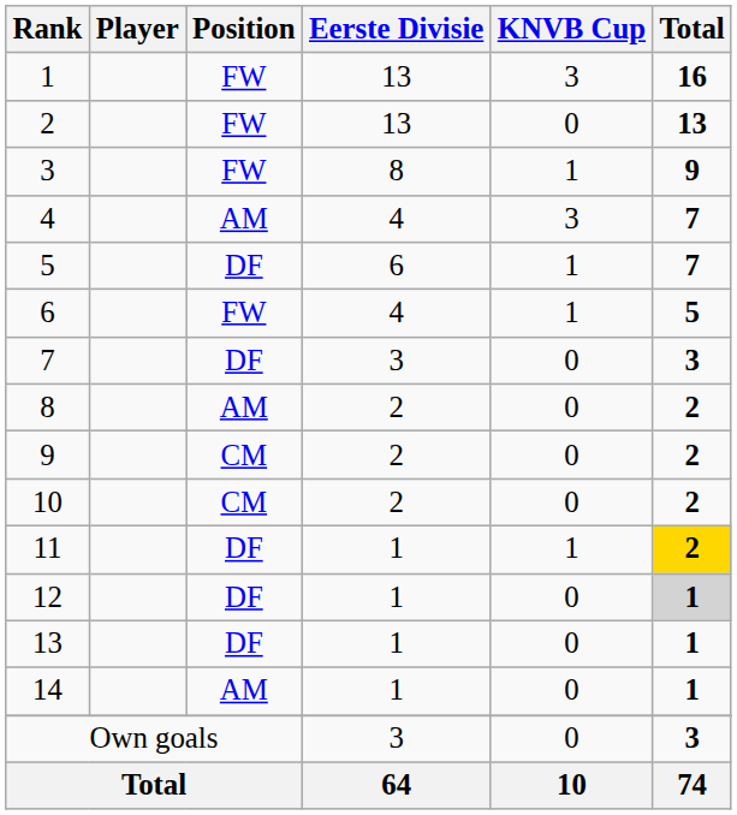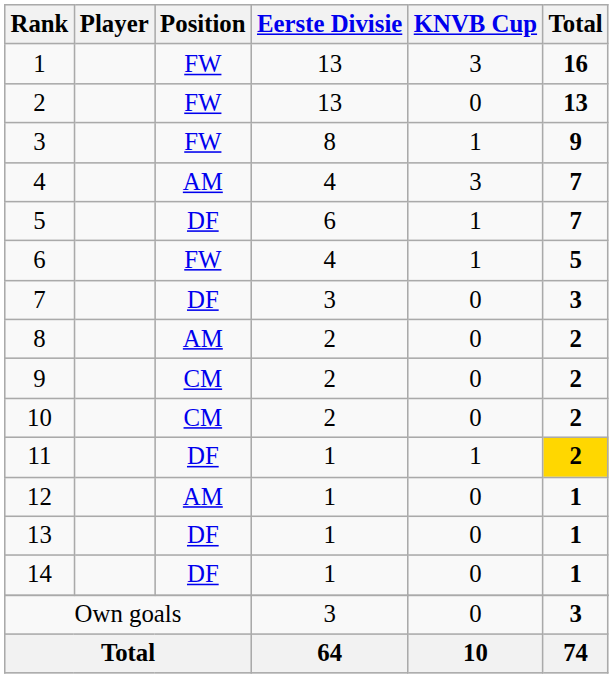 <table class="wikitable sortable">
 <tr>
 <th>Rank</th>
 <th>Player</th>
 <th>Position</th>
 <th><a href='#'>Eerste Divisie</a></th>
 <th><a href='#'>KNVB Cup</a></th>
 <th>Total</th>
 </tr>
 <tr>
 <td align="center">1</td>
 <td> </td>
 <td align="center"><a href='#'>FW</a></td>
 <td align="center">13</td>
 <td align="center">3</td>
 <td align="center"><strong>16</strong></td>
 </tr>
 <tr>
 <td align="center">2</td>
 <td> </td>
 <td align="center"><a href='#'>FW</a></td>
 <td align="center">13</td>
 <td align="center">0</td>
 <td align="center"><strong>13</strong></td>
 </tr>
 <tr>
 <td align="center">3</td>
 <td> </td>
 <td align="center"><a href='#'>FW</a></td>
 <td align="center">8</td>
 <td align="center">1</td>
 <td align="center"><strong>9</strong></td>
 </tr>
 <tr>
 <td align="center">4</td>
 <td> </td>
 <td align="center"><a href='#'>AM</a></td>
 <td align="center">4</td>
 <td align="center">3</td>
 <td align="center"><strong>7</strong></td>
 </tr>
 <tr>
 <td align="center">5</td>
 <td> </td>
 <td align="center"><a href='#'>DF</a></td>
 <td align="center">6</td>
 <td align="center">1</td>
 <td align="center"><strong>7</strong></td>
 </tr>
 <tr>
 <td align="center">6</td>
 <td> </td>
 <td align="center"><a href='#'>FW</a></td>
 <td align="center">4</td>
 <td align="center">1</td>
 <td align="center"><strong>5</strong></td>
 </tr>
 <tr>
 <td align="center">7</td>
 <td> </td>
 <td align="center"><a href='#'>DF</a></td>
 <td align="center">3</td>
 <td align="center">0</td>
 <td align="center"><strong>3</strong></td>
 </tr>
 <tr>
 <td align="center">8</td>
 <td> </td>
 <td align="center"><a href='#'>AM</a></td>
 <td align="center">2</td>
 <td align="center">0</td>
 <td align="center"><strong>2</strong></td>
 </tr>
 <tr>
 <td align="center">9</td>
 <td> </td>
 <td align="center"><a href='#'>CM</a></td>
 <td align="center">2</td>
 <td align="center">0</td>
 <td align="center"><strong>2</strong></td>
 </tr>
 <tr>
 <td align="center">10</td>
 <td> </td>
 <td align="center"><a href='#'>CM</a></td>
 <td align="center">2</td>
 <td align="center">0</td>
 <td align="center"><strong>2</strong></td>
 </tr>
 <tr>
 <td align="center">11</td>
 <td> </td>
 <td align="center"><a href='#'>DF</a></td>
 <td align="center">1</td>
 <td align="center">1</td>
 <td align="center" style="background: gold;"><strong>2</strong></td>
 </tr>
 <tr>
 <td align="center">12</td>
 <td> </td>
-<td align="center"><a href='#'>DF</a></td>
+<td align="center"><a href='#'>AM</a></td>
 <td align="center">1</td>
 <td align="center">0</td>
-<td align="center" style="background: lightgrey;"><strong>1</strong></td>
+<td align="center"><strong>1</strong></td>
 </tr>
 <tr>
 <td align="center">13</td>
 <td> </td>
 <td align="center"><a href='#'>DF</a></td>
 <td align="center">1</td>
 <td align="center">0</td>
 <td align="center"><strong>1</strong></td>
 </tr>
 <tr>
 <td align="center">14</td>
 <td> </td>
-<td align="center"><a href='#'>AM</a></td>
+<td align="center"><a href='#'>DF</a></td>
 <td align="center">1</td>
 <td align="center">0</td>
 <td align="center"><strong>1</strong></td>
 </tr>
 <tr>
 </tr>
 <tr class="sortbottom">
 <td align="center" colspan="3">Own goals</td>
 <td align="center">3</td>
 <td align="center">0</td>
 <td align="center"><strong>3</strong></td>
 </tr>
 <tr>
 <th colspan="3">Total</th>
 <th>64</th>
 <th>10</th>
 <th>74</th>
 </tr>
 </table>
